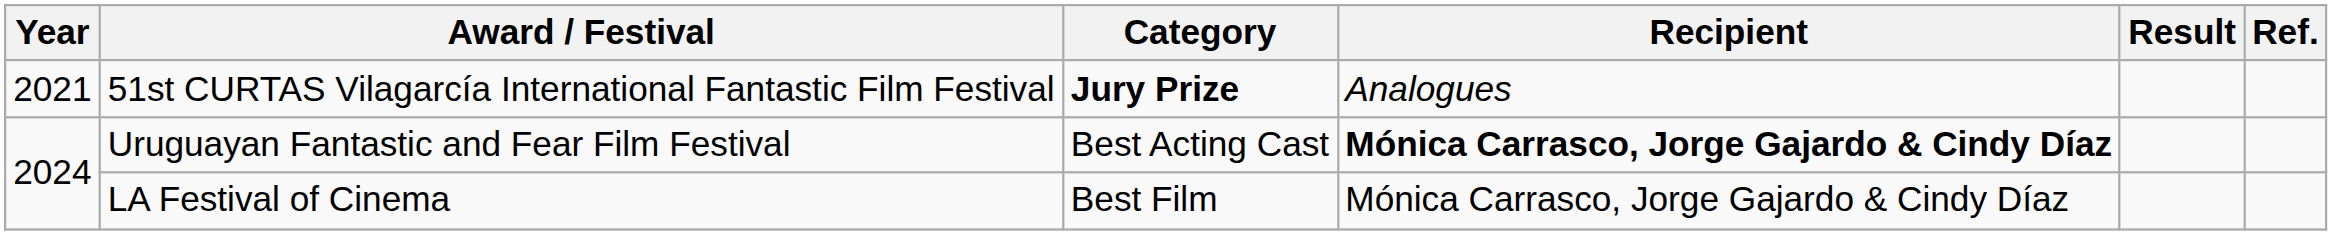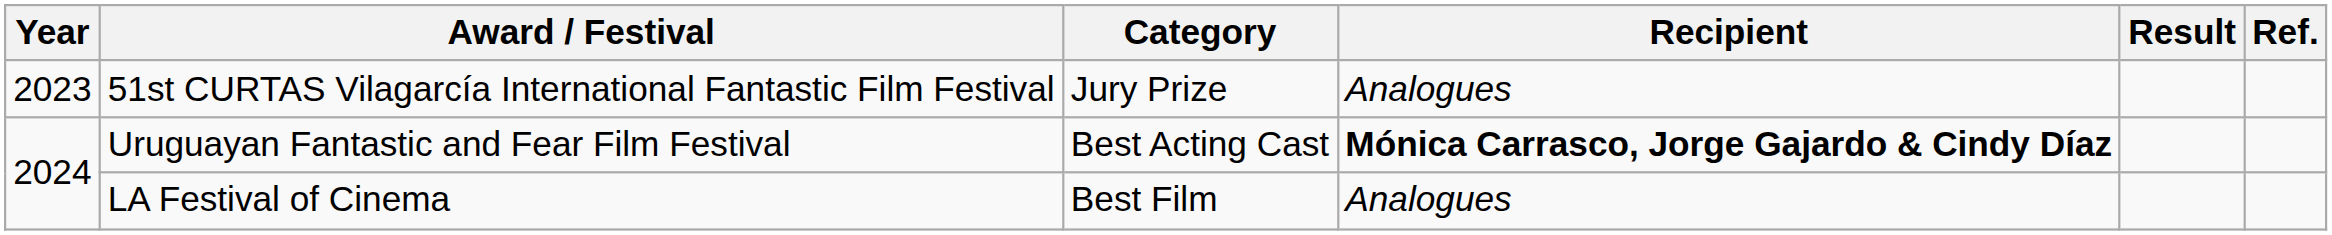 <table class="wikitable">
 <tr>
 <th>Year</th>
 <th>Award / Festival</th>
 <th>Category</th>
 <th>Recipient</th>
 <th>Result</th>
 <th>Ref.</th>
 </tr>
 <tr>
-<td>2021</td>
+<td>2023</td>
 <td>51st CURTAS Vilagarcía International Fantastic Film Festival</td>
-<td><strong>Jury Prize</strong></td>
+<td>Jury Prize</td>
 <td><em>Analogues</em></td>
 <td></td>
 <td></td>
 </tr>
 <tr>
 <td rowspan="2">2024</td>
 <td>Uruguayan Fantastic and Fear Film Festival</td>
 <td>Best Acting Cast</td>
 <td><strong>Mónica Carrasco, Jorge Gajardo & Cindy Díaz</strong></td>
 <td></td>
 <td></td>
 </tr>
 <tr>
 <td>LA Festival of Cinema</td>
 <td>Best Film</td>
-<td>Mónica Carrasco, Jorge Gajardo & Cindy Díaz</td>
+<td><em>Analogues</em></td>
 <td></td>
 <td></td>
 </tr>
 </table>
